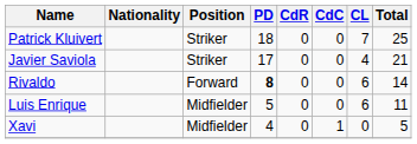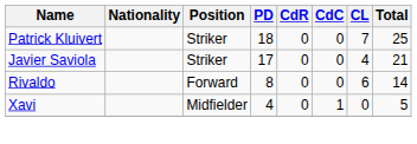 <table class="wikitable">
 <tr>
 <th>Name</th>
 <th>Nationality</th>
 <th>Position</th>
 <th><a href='#'>PD</a></th>
 <th><a href='#'>CdR</a></th>
 <th><a href='#'>CdC</a></th>
 <th><a href='#'>CL</a></th>
 <th>Total</th>
 </tr>
 <tr align=right>
 <td align=left><a href='#'>Patrick Kluivert</a></td>
 <td align=center></td>
 <td align=left>Striker</td>
 <td>18</td>
 <td>0</td>
 <td>0</td>
 <td>7</td>
 <td>25</td>
 </tr>
 <tr align=right>
 <td align=left><a href='#'>Javier Saviola</a></td>
 <td align=center></td>
 <td align=left>Striker</td>
 <td>17</td>
 <td>0</td>
 <td>0</td>
 <td>4</td>
 <td>21</td>
 </tr>
 <tr align=right>
 <td align=left><a href='#'>Rivaldo</a></td>
 <td align=center></td>
 <td align=left>Forward</td>
-<td><strong>8</strong></td>
+<td>8</td>
 <td>0</td>
 <td>0</td>
 <td>6</td>
 <td>14</td>
-</tr>
-<tr align=right>
-<td align=left><a href='#'>Luis Enrique</a></td>
-<td align=center></td>
-<td align=left>Midfielder</td>
-<td>5</td>
-<td>0</td>
-<td>0</td>
-<td>6</td>
-<td>11</td>
 </tr>
 <tr align=right>
 <td align=left><a href='#'>Xavi</a></td>
 <td align=center></td>
 <td align=left>Midfielder</td>
 <td>4</td>
 <td>0</td>
 <td>1</td>
 <td>0</td>
 <td>5</td>
 </tr>
 <tr>
 </tr>
 </table>
